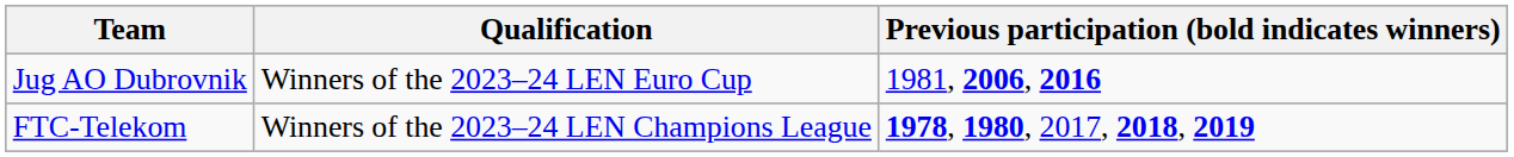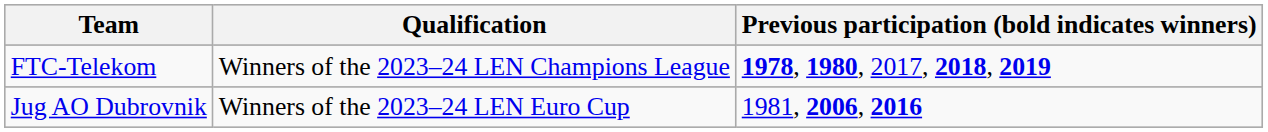 <table class="wikitable">
 <tr>
 <th>Team</th>
 <th>Qualification</th>
 <th>Previous participation (bold indicates winners)</th>
 </tr>
 <tr>
+<td> <a href='#'>FTC-Telekom</a></td>
+<td>Winners of the <a href='#'>2023–24 LEN Champions League</a></td>
+<td><strong><a href='#'>1978</a></strong>, <strong><a href='#'>1980</a></strong>, <a href='#'>2017</a>, <strong><a href='#'>2018</a></strong>, <strong><a href='#'>2019</a></strong></td>
+</tr>
+<tr>
 <td> <a href='#'>Jug AO Dubrovnik</a></td>
 <td>Winners of the <a href='#'>2023–24 LEN Euro Cup</a></td>
 <td><a href='#'>1981</a>, <strong><a href='#'>2006</a></strong>, <strong><a href='#'>2016</a></strong></td>
 </tr>
-<tr>
-<td> <a href='#'>FTC-Telekom</a></td>
-<td>Winners of the <a href='#'>2023–24 LEN Champions League</a></td>
-<td><strong><a href='#'>1978</a></strong>, <strong><a href='#'>1980</a></strong>, <a href='#'>2017</a>, <strong><a href='#'>2018</a></strong>, <strong><a href='#'>2019</a></strong></td>
-</tr>
 </table>
